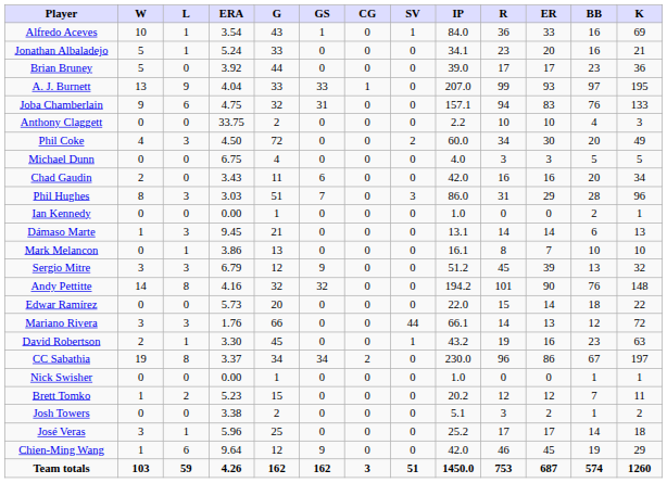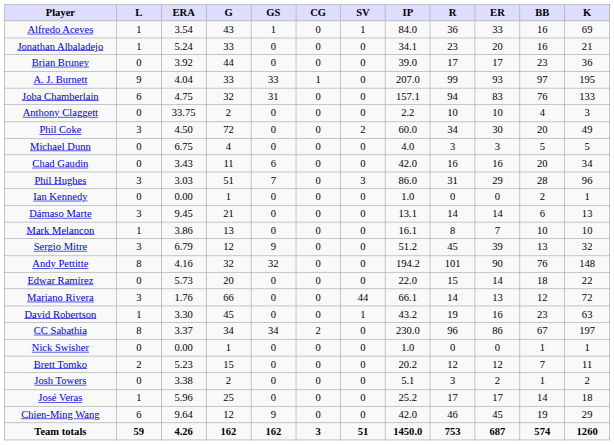 <table class="wikitable sortable">
 <tr>
 <th style="background:#ddf; width:15%;">Player</th>
-<th style="background:#ddf; width:6%;">W</th>
 <th style="background:#ddf; width:6%;">L</th>
 <th style="background:#ddf; width:6%;">ERA</th>
 <th style="background:#ddf; width:6%;">G</th>
 <th style="background:#ddf; width:6%;">GS</th>
 <th style="background:#ddf; width:6%;">CG</th>
 <th style="background:#ddf; width:6%;">SV</th>
 <th style="background:#ddf; width:6%;">IP</th>
 <th style="background:#ddf; width:6%;">R</th>
 <th style="background:#ddf; width:6%;">ER</th>
 <th style="background:#ddf; width:6%;">BB</th>
 <th style="background:#ddf; width:6%;">K</th>
 </tr>
 <tr align=center>
 <td><a href='#'>Alfredo Aceves</a></td>
-<td style="text-align:center">10</td>
 <td style="text-align:center">1</td>
 <td style="text-align:center">3.54</td>
 <td style="text-align:center">43</td>
 <td style="text-align:center">1</td>
 <td style="text-align:center">0</td>
 <td style="text-align:center">1</td>
 <td style="text-align:center">84.0</td>
 <td style="text-align:center">36</td>
 <td style="text-align:center">33</td>
 <td style="text-align:center">16</td>
 <td style="text-align:center">69</td>
 </tr>
 <tr align=center>
 <td><a href='#'>Jonathan Albaladejo</a></td>
-<td style="text-align:center">5</td>
 <td style="text-align:center">1</td>
 <td style="text-align:center">5.24</td>
 <td style="text-align:center">33</td>
 <td style="text-align:center">0</td>
 <td style="text-align:center">0</td>
 <td style="text-align:center">0</td>
 <td style="text-align:center">34.1</td>
 <td style="text-align:center">23</td>
 <td style="text-align:center">20</td>
 <td style="text-align:center">16</td>
 <td style="text-align:center">21</td>
 </tr>
 <tr align=center>
 <td><a href='#'>Brian Bruney</a></td>
-<td style="text-align:center">5</td>
 <td style="text-align:center">0</td>
 <td style="text-align:center">3.92</td>
 <td style="text-align:center">44</td>
 <td style="text-align:center">0</td>
 <td style="text-align:center">0</td>
 <td style="text-align:center">0</td>
 <td style="text-align:center">39.0</td>
 <td style="text-align:center">17</td>
 <td style="text-align:center">17</td>
 <td style="text-align:center">23</td>
 <td style="text-align:center">36</td>
 </tr>
 <tr align=center>
 <td><a href='#'>A. J. Burnett</a></td>
-<td style="text-align:center">13</td>
 <td style="text-align:center">9</td>
 <td style="text-align:center">4.04</td>
 <td style="text-align:center">33</td>
 <td style="text-align:center">33</td>
 <td style="text-align:center">1</td>
 <td style="text-align:center">0</td>
 <td style="text-align:center">207.0</td>
 <td style="text-align:center">99</td>
 <td style="text-align:center">93</td>
 <td style="text-align:center">97</td>
 <td style="text-align:center">195</td>
 </tr>
 <tr align=center>
 <td><a href='#'>Joba Chamberlain</a></td>
-<td style="text-align:center">9</td>
 <td style="text-align:center">6</td>
 <td style="text-align:center">4.75</td>
 <td style="text-align:center">32</td>
 <td style="text-align:center">31</td>
 <td style="text-align:center">0</td>
 <td style="text-align:center">0</td>
 <td style="text-align:center">157.1</td>
 <td style="text-align:center">94</td>
 <td style="text-align:center">83</td>
 <td style="text-align:center">76</td>
 <td style="text-align:center">133</td>
 </tr>
 <tr align=center>
 <td><a href='#'>Anthony Claggett</a></td>
 <td style="text-align:center">0</td>
-<td style="text-align:center">0</td>
 <td style="text-align:center">33.75</td>
 <td style="text-align:center">2</td>
 <td style="text-align:center">0</td>
 <td style="text-align:center">0</td>
 <td style="text-align:center">0</td>
 <td style="text-align:center">2.2</td>
 <td style="text-align:center">10</td>
 <td style="text-align:center">10</td>
 <td style="text-align:center">4</td>
 <td style="text-align:center">3</td>
 </tr>
 <tr align=center>
 <td><a href='#'>Phil Coke</a></td>
-<td style="text-align:center">4</td>
 <td style="text-align:center">3</td>
 <td style="text-align:center">4.50</td>
 <td style="text-align:center">72</td>
 <td style="text-align:center">0</td>
 <td style="text-align:center">0</td>
 <td style="text-align:center">2</td>
 <td style="text-align:center">60.0</td>
 <td style="text-align:center">34</td>
 <td style="text-align:center">30</td>
 <td style="text-align:center">20</td>
 <td style="text-align:center">49</td>
 </tr>
 <tr align=center>
 <td><a href='#'>Michael Dunn</a></td>
 <td style="text-align:center">0</td>
-<td style="text-align:center">0</td>
 <td style="text-align:center">6.75</td>
 <td style="text-align:center">4</td>
 <td style="text-align:center">0</td>
 <td style="text-align:center">0</td>
 <td style="text-align:center">0</td>
 <td style="text-align:center">4.0</td>
 <td style="text-align:center">3</td>
 <td style="text-align:center">3</td>
 <td style="text-align:center">5</td>
 <td style="text-align:center">5</td>
 </tr>
 <tr align=center>
 <td><a href='#'>Chad Gaudin</a></td>
-<td style="text-align:center">2</td>
 <td style="text-align:center">0</td>
 <td style="text-align:center">3.43</td>
 <td style="text-align:center">11</td>
 <td style="text-align:center">6</td>
 <td style="text-align:center">0</td>
 <td style="text-align:center">0</td>
 <td style="text-align:center">42.0</td>
 <td style="text-align:center">16</td>
 <td style="text-align:center">16</td>
 <td style="text-align:center">20</td>
 <td style="text-align:center">34</td>
 </tr>
 <tr align=center>
 <td><a href='#'>Phil Hughes</a></td>
-<td style="text-align:center">8</td>
 <td style="text-align:center">3</td>
 <td style="text-align:center">3.03</td>
 <td style="text-align:center">51</td>
 <td style="text-align:center">7</td>
 <td style="text-align:center">0</td>
 <td style="text-align:center">3</td>
 <td style="text-align:center">86.0</td>
 <td style="text-align:center">31</td>
 <td style="text-align:center">29</td>
 <td style="text-align:center">28</td>
 <td style="text-align:center">96</td>
 </tr>
 <tr align=center>
 <td><a href='#'>Ian Kennedy</a></td>
 <td style="text-align:center">0</td>
-<td style="text-align:center">0</td>
 <td style="text-align:center">0.00</td>
 <td style="text-align:center">1</td>
 <td style="text-align:center">0</td>
 <td style="text-align:center">0</td>
 <td style="text-align:center">0</td>
 <td style="text-align:center">1.0</td>
 <td style="text-align:center">0</td>
 <td style="text-align:center">0</td>
 <td style="text-align:center">2</td>
 <td style="text-align:center">1</td>
 </tr>
 <tr align=center>
 <td><a href='#'>Dámaso Marte</a></td>
-<td style="text-align:center">1</td>
 <td style="text-align:center">3</td>
 <td style="text-align:center">9.45</td>
 <td style="text-align:center">21</td>
 <td style="text-align:center">0</td>
 <td style="text-align:center">0</td>
 <td style="text-align:center">0</td>
 <td style="text-align:center">13.1</td>
 <td style="text-align:center">14</td>
 <td style="text-align:center">14</td>
 <td style="text-align:center">6</td>
 <td style="text-align:center">13</td>
 </tr>
 <tr align=center>
 <td><a href='#'>Mark Melancon</a></td>
-<td style="text-align:center">0</td>
 <td style="text-align:center">1</td>
 <td style="text-align:center">3.86</td>
 <td style="text-align:center">13</td>
 <td style="text-align:center">0</td>
 <td style="text-align:center">0</td>
 <td style="text-align:center">0</td>
 <td style="text-align:center">16.1</td>
 <td style="text-align:center">8</td>
 <td style="text-align:center">7</td>
 <td style="text-align:center">10</td>
 <td style="text-align:center">10</td>
 </tr>
 <tr align=center>
 <td><a href='#'>Sergio Mitre</a></td>
 <td style="text-align:center">3</td>
-<td style="text-align:center">3</td>
 <td style="text-align:center">6.79</td>
 <td style="text-align:center">12</td>
 <td style="text-align:center">9</td>
 <td style="text-align:center">0</td>
 <td style="text-align:center">0</td>
 <td style="text-align:center">51.2</td>
 <td style="text-align:center">45</td>
 <td style="text-align:center">39</td>
 <td style="text-align:center">13</td>
 <td style="text-align:center">32</td>
 </tr>
 <tr align=center>
 <td><a href='#'>Andy Pettitte</a></td>
-<td style="text-align:center">14</td>
 <td style="text-align:center">8</td>
 <td style="text-align:center">4.16</td>
 <td style="text-align:center">32</td>
 <td style="text-align:center">32</td>
 <td style="text-align:center">0</td>
 <td style="text-align:center">0</td>
 <td style="text-align:center">194.2</td>
 <td style="text-align:center">101</td>
 <td style="text-align:center">90</td>
 <td style="text-align:center">76</td>
 <td style="text-align:center">148</td>
 </tr>
 <tr align=center>
 <td><a href='#'>Edwar Ramírez</a></td>
 <td style="text-align:center">0</td>
-<td style="text-align:center">0</td>
 <td style="text-align:center">5.73</td>
 <td style="text-align:center">20</td>
 <td style="text-align:center">0</td>
 <td style="text-align:center">0</td>
 <td style="text-align:center">0</td>
 <td style="text-align:center">22.0</td>
 <td style="text-align:center">15</td>
 <td style="text-align:center">14</td>
 <td style="text-align:center">18</td>
 <td style="text-align:center">22</td>
 </tr>
 <tr align=center>
 <td><a href='#'>Mariano Rivera</a></td>
 <td style="text-align:center">3</td>
-<td style="text-align:center">3</td>
 <td style="text-align:center">1.76</td>
 <td style="text-align:center">66</td>
 <td style="text-align:center">0</td>
 <td style="text-align:center">0</td>
 <td style="text-align:center">44</td>
 <td style="text-align:center">66.1</td>
 <td style="text-align:center">14</td>
 <td style="text-align:center">13</td>
 <td style="text-align:center">12</td>
 <td style="text-align:center">72</td>
 </tr>
 <tr align=center>
 <td><a href='#'>David Robertson</a></td>
-<td style="text-align:center">2</td>
 <td style="text-align:center">1</td>
 <td style="text-align:center">3.30</td>
 <td style="text-align:center">45</td>
 <td style="text-align:center">0</td>
 <td style="text-align:center">0</td>
 <td style="text-align:center">1</td>
 <td style="text-align:center">43.2</td>
 <td style="text-align:center">19</td>
 <td style="text-align:center">16</td>
 <td style="text-align:center">23</td>
 <td style="text-align:center">63</td>
 </tr>
 <tr align=center>
 <td><a href='#'>CC Sabathia</a></td>
-<td style="text-align:center">19</td>
 <td style="text-align:center">8</td>
 <td style="text-align:center">3.37</td>
 <td style="text-align:center">34</td>
 <td style="text-align:center">34</td>
 <td style="text-align:center">2</td>
 <td style="text-align:center">0</td>
 <td style="text-align:center">230.0</td>
 <td style="text-align:center">96</td>
 <td style="text-align:center">86</td>
 <td style="text-align:center">67</td>
 <td style="text-align:center">197</td>
 </tr>
 <tr align=center>
 <td><a href='#'>Nick Swisher</a></td>
 <td style="text-align:center">0</td>
-<td style="text-align:center">0</td>
 <td style="text-align:center">0.00</td>
 <td style="text-align:center">1</td>
 <td style="text-align:center">0</td>
 <td style="text-align:center">0</td>
 <td style="text-align:center">0</td>
 <td style="text-align:center">1.0</td>
 <td style="text-align:center">0</td>
 <td style="text-align:center">0</td>
 <td style="text-align:center">1</td>
 <td style="text-align:center">1</td>
 </tr>
 <tr align=center>
 <td><a href='#'>Brett Tomko</a></td>
-<td style="text-align:center">1</td>
 <td style="text-align:center">2</td>
 <td style="text-align:center">5.23</td>
 <td style="text-align:center">15</td>
 <td style="text-align:center">0</td>
 <td style="text-align:center">0</td>
 <td style="text-align:center">0</td>
 <td style="text-align:center">20.2</td>
 <td style="text-align:center">12</td>
 <td style="text-align:center">12</td>
 <td style="text-align:center">7</td>
 <td style="text-align:center">11</td>
 </tr>
 <tr align=center>
 <td><a href='#'>Josh Towers</a></td>
 <td style="text-align:center">0</td>
-<td style="text-align:center">0</td>
 <td style="text-align:center">3.38</td>
 <td style="text-align:center">2</td>
 <td style="text-align:center">0</td>
 <td style="text-align:center">0</td>
 <td style="text-align:center">0</td>
 <td style="text-align:center">5.1</td>
 <td style="text-align:center">3</td>
 <td style="text-align:center">2</td>
 <td style="text-align:center">1</td>
 <td style="text-align:center">2</td>
 </tr>
 <tr align=center>
 <td><a href='#'>José Veras</a></td>
-<td style="text-align:center">3</td>
 <td style="text-align:center">1</td>
 <td style="text-align:center">5.96</td>
 <td style="text-align:center">25</td>
 <td style="text-align:center">0</td>
 <td style="text-align:center">0</td>
 <td style="text-align:center">0</td>
 <td style="text-align:center">25.2</td>
 <td style="text-align:center">17</td>
 <td style="text-align:center">17</td>
 <td style="text-align:center">14</td>
 <td style="text-align:center">18</td>
 </tr>
 <tr align=center>
 <td><a href='#'>Chien-Ming Wang</a></td>
-<td style="text-align:center">1</td>
 <td style="text-align:center">6</td>
 <td style="text-align:center">9.64</td>
 <td style="text-align:center">12</td>
 <td style="text-align:center">9</td>
 <td style="text-align:center">0</td>
 <td style="text-align:center">0</td>
 <td style="text-align:center">42.0</td>
 <td style="text-align:center">46</td>
 <td style="text-align:center">45</td>
 <td style="text-align:center">19</td>
 <td style="text-align:center">29</td>
 </tr>
 <tr class="sortbottom" align=center>
 <td><strong>Team totals</strong></td>
-<td><strong>103</strong></td>
 <td><strong>59</strong></td>
 <td><strong>4.26</strong></td>
 <td><strong>162</strong></td>
 <td><strong>162</strong></td>
 <td><strong>3</strong></td>
 <td><strong>51</strong></td>
 <td><strong>1450.0</strong></td>
 <td><strong>753</strong></td>
 <td><strong>687</strong></td>
 <td><strong>574</strong></td>
 <td><strong>1260</strong></td>
 </tr>
 </table>
